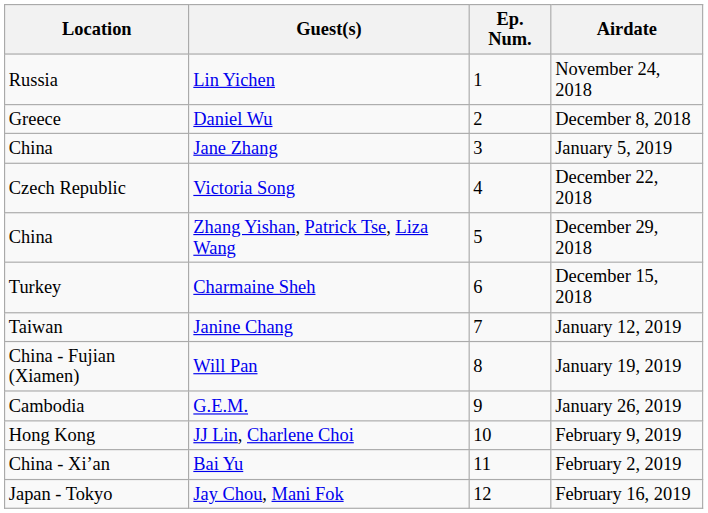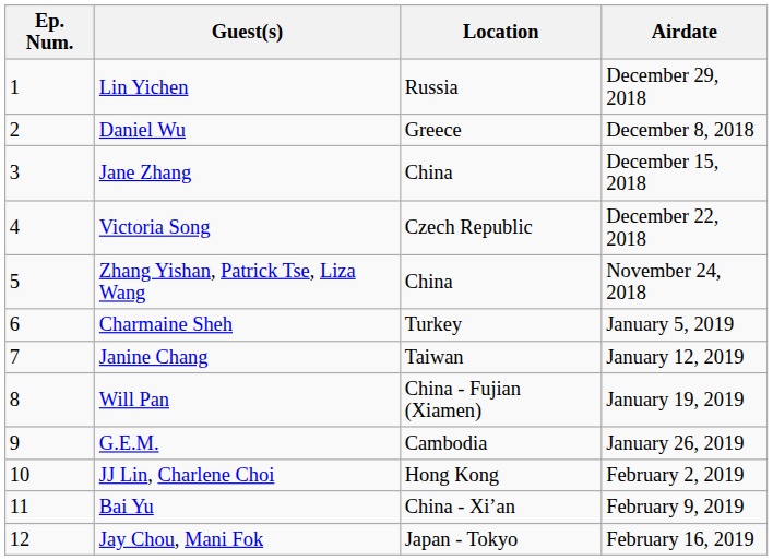 <table class="wikitable">
 <tr>
+<th>Ep. Num.</th>
+<th>Guest(s)</th>
 <th>Location</th>
-<th>Guest(s)</th>
-<th>Ep. Num.</th>
 <th>Airdate</th>
 </tr>
 <tr>
+<td>1</td>
+<td><a href='#'>Lin Yichen</a></td>
 <td>Russia</td>
-<td><a href='#'>Lin Yichen</a></td>
-<td>1</td>
+<td>December 29, 2018</td>
+</tr>
+<tr>
+<td>2</td>
+<td><a href='#'>Daniel Wu</a></td>
+<td>Greece</td>
+<td>December 8, 2018</td>
+</tr>
+<tr>
+<td>3</td>
+<td><a href='#'>Jane Zhang</a></td>
+<td>China</td>
+<td>December 15, 2018</td>
+</tr>
+<tr>
+<td>4</td>
+<td><a href='#'>Victoria Song</a></td>
+<td>Czech Republic</td>
+<td>December 22, 2018</td>
+</tr>
+<tr>
+<td>5</td>
+<td><a href='#'>Zhang Yishan</a>, <a href='#'>Patrick Tse</a>, <a href='#'>Liza Wang</a></td>
+<td>China</td>
 <td>November 24, 2018</td>
 </tr>
 <tr>
-<td>Greece</td>
-<td><a href='#'>Daniel Wu</a></td>
-<td>2</td>
-<td>December 8, 2018</td>
-</tr>
-<tr>
-<td>China</td>
-<td><a href='#'>Jane Zhang</a></td>
-<td>3</td>
+<td>6</td>
+<td><a href='#'>Charmaine Sheh</a></td>
+<td>Turkey</td>
 <td>January 5, 2019</td>
 </tr>
 <tr>
-<td>Czech Republic</td>
-<td><a href='#'>Victoria Song</a></td>
-<td>4</td>
-<td>December 22, 2018</td>
-</tr>
-<tr>
-<td>China</td>
-<td><a href='#'>Zhang Yishan</a>, <a href='#'>Patrick Tse</a>, <a href='#'>Liza Wang</a></td>
-<td>5</td>
-<td>December 29, 2018</td>
-</tr>
-<tr>
-<td>Turkey</td>
-<td><a href='#'>Charmaine Sheh</a></td>
-<td>6</td>
-<td>December 15, 2018</td>
-</tr>
-<tr>
+<td>7</td>
+<td><a href='#'>Janine Chang</a></td>
 <td>Taiwan</td>
-<td><a href='#'>Janine Chang</a></td>
-<td>7</td>
 <td>January 12, 2019</td>
 </tr>
 <tr>
+<td>8</td>
+<td><a href='#'>Will Pan</a></td>
 <td>China - Fujian (Xiamen)</td>
-<td><a href='#'>Will Pan</a></td>
-<td>8</td>
 <td>January 19, 2019</td>
 </tr>
 <tr>
+<td>9</td>
+<td><a href='#'>G.E.M.</a></td>
 <td>Cambodia</td>
-<td><a href='#'>G.E.M.</a></td>
-<td>9</td>
 <td>January 26, 2019</td>
 </tr>
 <tr>
+<td>10</td>
+<td><a href='#'>JJ Lin</a>, <a href='#'>Charlene Choi</a></td>
 <td>Hong Kong</td>
-<td><a href='#'>JJ Lin</a>, <a href='#'>Charlene Choi</a></td>
-<td>10</td>
+<td>February 2, 2019</td>
+</tr>
+<tr>
+<td>11</td>
+<td><a href='#'>Bai Yu</a></td>
+<td>China - Xi’an</td>
 <td>February 9, 2019</td>
 </tr>
 <tr>
-<td>China - Xi’an</td>
-<td><a href='#'>Bai Yu</a></td>
-<td>11</td>
-<td>February 2, 2019</td>
-</tr>
-<tr>
+<td>12</td>
+<td><a href='#'>Jay Chou</a>, <a href='#'>Mani Fok</a></td>
 <td>Japan - Tokyo</td>
-<td><a href='#'>Jay Chou</a>, <a href='#'>Mani Fok</a></td>
-<td>12</td>
 <td>February 16, 2019</td>
 </tr>
 </table>
